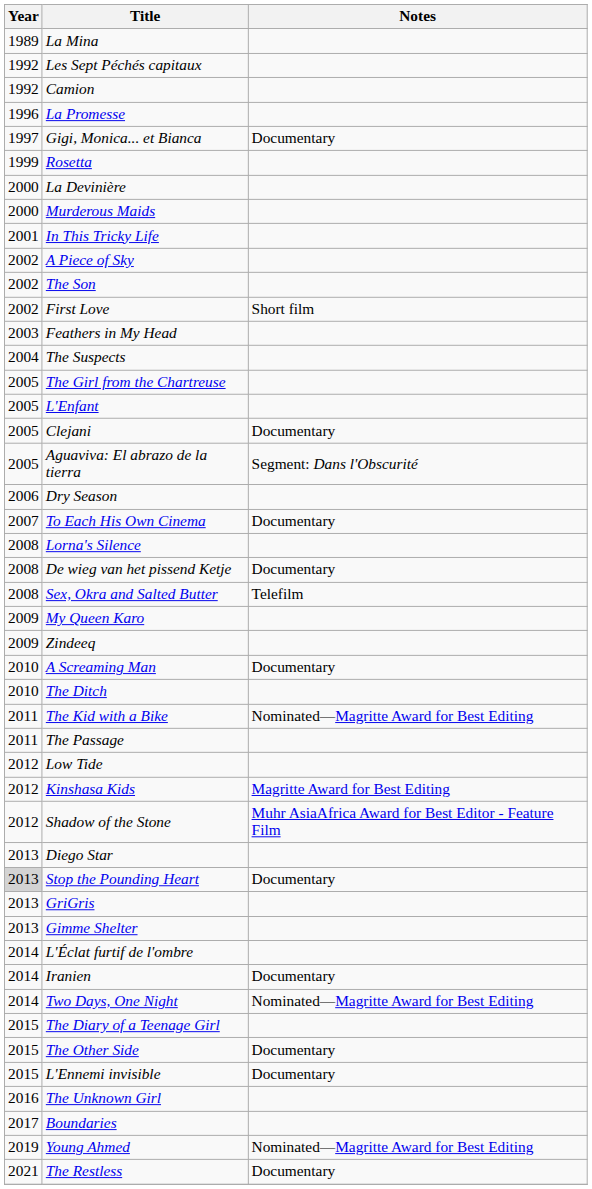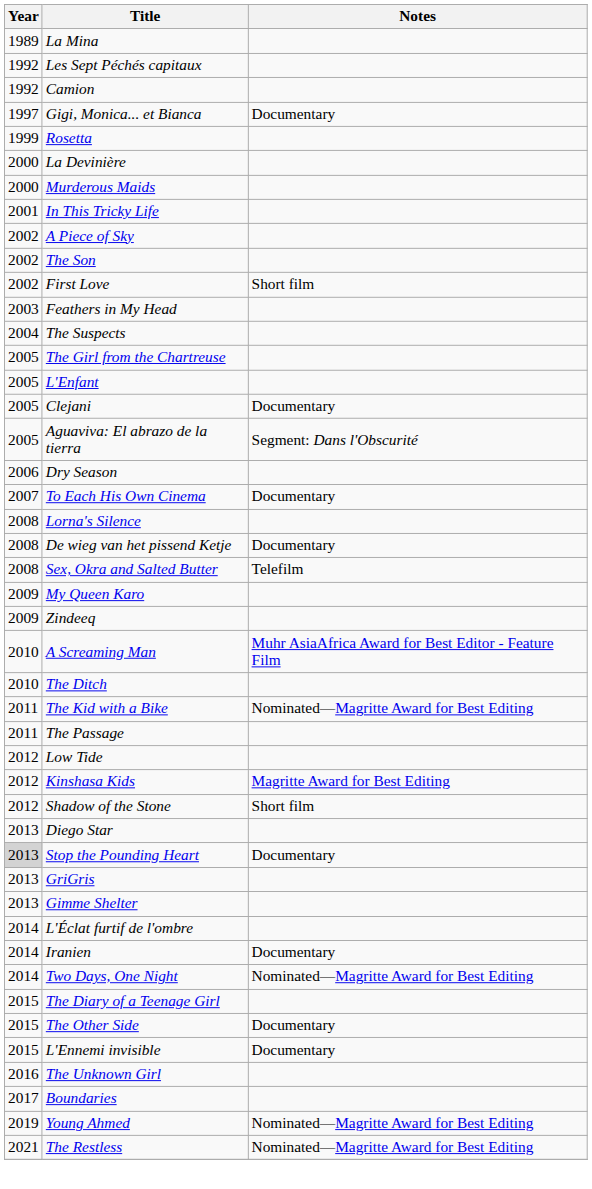 <table class="wikitable sortable">
 <tr>
 <th>Year</th>
 <th>Title</th>
 <th class="unsortable">Notes</th>
 </tr>
 <tr>
 <td>1989</td>
 <td><em>La Mina</em></td>
 <td></td>
 </tr>
 <tr>
 <td>1992</td>
 <td><em>Les Sept Péchés capitaux</em></td>
 <td></td>
 </tr>
 <tr>
 <td>1992</td>
 <td><em>Camion</em></td>
-<td></td>
-</tr>
-<tr>
-<td>1996</td>
-<td><em><a href='#'>La Promesse</a></em></td>
 <td></td>
 </tr>
 <tr>
 <td>1997</td>
 <td><em>Gigi, Monica... et Bianca</em></td>
 <td>Documentary</td>
 </tr>
 <tr>
 <td>1999</td>
 <td><em><a href='#'>Rosetta</a></em></td>
 <td></td>
 </tr>
 <tr>
 <td>2000</td>
 <td><em>La Devinière</em></td>
 <td></td>
 </tr>
 <tr>
 <td>2000</td>
 <td><em><a href='#'>Murderous Maids</a></em></td>
 <td></td>
 </tr>
 <tr>
 <td>2001</td>
 <td><em><a href='#'>In This Tricky Life</a></em></td>
 <td></td>
 </tr>
 <tr>
 <td>2002</td>
 <td><em><a href='#'>A Piece of Sky</a></em></td>
 <td></td>
 </tr>
 <tr>
 <td>2002</td>
 <td><em><a href='#'>The Son</a></em></td>
 <td></td>
 </tr>
 <tr>
 <td>2002</td>
 <td><em>First Love</em></td>
 <td>Short film</td>
 </tr>
 <tr>
 <td>2003</td>
 <td><em>Feathers in My Head</em></td>
 <td></td>
 </tr>
 <tr>
 <td>2004</td>
 <td><em>The Suspects</em></td>
 <td></td>
 </tr>
 <tr>
 <td>2005</td>
 <td><em><a href='#'>The Girl from the Chartreuse</a></em></td>
 <td></td>
 </tr>
 <tr>
 <td>2005</td>
 <td><em><a href='#'>L'Enfant</a></em></td>
 <td></td>
 </tr>
 <tr>
 <td>2005</td>
 <td><em>Clejani</em></td>
 <td>Documentary</td>
 </tr>
 <tr>
 <td>2005</td>
 <td><em>Aguaviva: El abrazo de la tierra</em></td>
 <td>Segment: <em>Dans l'Obscurité</em></td>
 </tr>
 <tr>
 <td>2006</td>
 <td><em>Dry Season</em></td>
 <td></td>
 </tr>
 <tr>
 <td>2007</td>
 <td><em><a href='#'>To Each His Own Cinema</a></em></td>
 <td>Documentary</td>
 </tr>
 <tr>
 <td>2008</td>
 <td><em><a href='#'>Lorna's Silence</a></em></td>
 <td></td>
 </tr>
 <tr>
 <td>2008</td>
 <td><em>De wieg van het pissend Ketje</em></td>
 <td>Documentary</td>
 </tr>
 <tr>
 <td>2008</td>
 <td><em><a href='#'>Sex, Okra and Salted Butter</a></em></td>
 <td>Telefilm</td>
 </tr>
 <tr>
 <td>2009</td>
 <td><em><a href='#'>My Queen Karo</a></em></td>
 <td></td>
 </tr>
 <tr>
 <td>2009</td>
 <td><em>Zindeeq</em></td>
 <td></td>
 </tr>
 <tr>
 <td>2010</td>
 <td><em><a href='#'>A Screaming Man</a></em></td>
-<td>Documentary</td>
+<td><a href='#'>Muhr AsiaAfrica Award for Best Editor - Feature Film</a></td>
 </tr>
 <tr>
 <td>2010</td>
 <td><em><a href='#'>The Ditch</a></em></td>
 <td></td>
 </tr>
 <tr>
 <td>2011</td>
 <td><em><a href='#'>The Kid with a Bike</a></em></td>
 <td>Nominated—<a href='#'>Magritte Award for Best Editing</a></td>
 </tr>
 <tr>
 <td>2011</td>
 <td><em>The Passage</em></td>
 <td></td>
 </tr>
 <tr>
 <td>2012</td>
 <td><em>Low Tide</em></td>
 <td></td>
 </tr>
 <tr>
 <td>2012</td>
 <td><em><a href='#'>Kinshasa Kids</a></em></td>
 <td><a href='#'>Magritte Award for Best Editing</a></td>
 </tr>
 <tr>
 <td>2012</td>
 <td><em>Shadow of the Stone</em></td>
-<td><a href='#'>Muhr AsiaAfrica Award for Best Editor - Feature Film</a></td>
+<td>Short film</td>
 </tr>
 <tr>
 <td>2013</td>
 <td><em>Diego Star</em></td>
 <td></td>
 </tr>
 <tr>
 <td style="background: lightgrey;">2013</td>
 <td><em><a href='#'>Stop the Pounding Heart</a></em></td>
 <td>Documentary</td>
 </tr>
 <tr>
 <td>2013</td>
 <td><em><a href='#'>GriGris</a></em></td>
 <td></td>
 </tr>
 <tr>
 <td>2013</td>
 <td><em><a href='#'>Gimme Shelter</a></em></td>
 <td></td>
 </tr>
 <tr>
 <td>2014</td>
 <td><em>L'Éclat furtif de l'ombre</em></td>
 <td></td>
 </tr>
 <tr>
 <td>2014</td>
 <td><em>Iranien</em></td>
 <td>Documentary</td>
 </tr>
 <tr>
 <td>2014</td>
 <td><em><a href='#'>Two Days, One Night</a></em></td>
 <td>Nominated—<a href='#'>Magritte Award for Best Editing</a></td>
 </tr>
 <tr>
 <td>2015</td>
 <td><em><a href='#'>The Diary of a Teenage Girl</a></em></td>
 <td></td>
 </tr>
 <tr>
 <td>2015</td>
 <td><em><a href='#'>The Other Side</a></em></td>
 <td>Documentary</td>
 </tr>
 <tr>
 <td>2015</td>
 <td><em>L'Ennemi invisible</em></td>
 <td>Documentary</td>
 </tr>
 <tr>
 <td>2016</td>
 <td><em><a href='#'>The Unknown Girl</a></em></td>
 <td></td>
 </tr>
 <tr>
 <td>2017</td>
 <td><em><a href='#'>Boundaries</a></em></td>
 <td></td>
 </tr>
 <tr>
 <td>2019</td>
 <td><em><a href='#'>Young Ahmed</a></em></td>
 <td>Nominated—<a href='#'>Magritte Award for Best Editing</a></td>
 </tr>
 <tr>
 <td>2021</td>
 <td><em><a href='#'>The Restless</a></em></td>
-<td>Documentary</td>
+<td>Nominated—<a href='#'>Magritte Award for Best Editing</a></td>
 </tr>
 <tr>
 </tr>
 </table>
